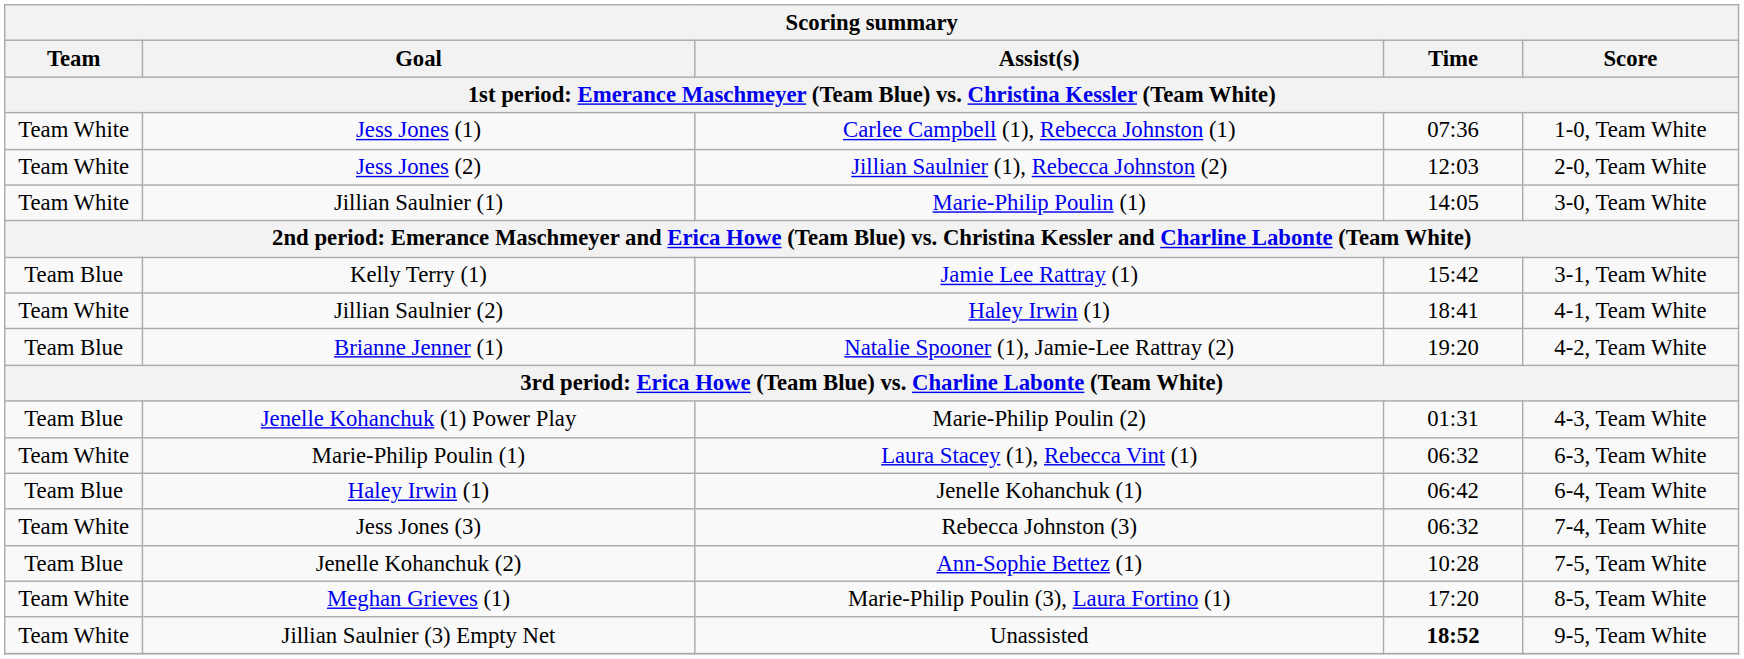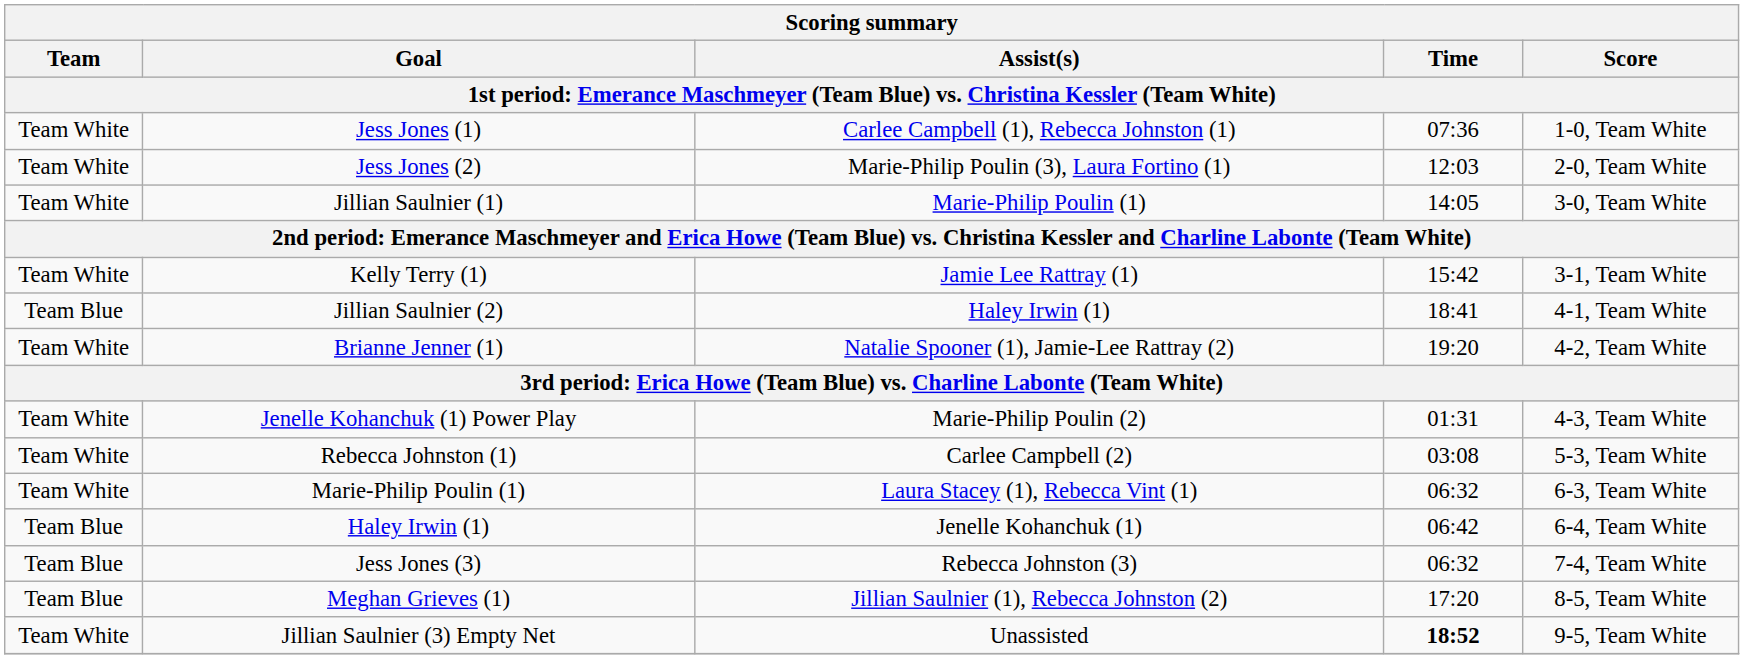 <table class="wikitable">
 <tr>
 <th colspan=5>Scoring summary</th>
 </tr>
 <tr>
 <th style="width:7%;">Team</th>
 <th style="width:28%;">Goal</th>
 <th style="width:35%;">Assist(s)</th>
 <th style="width:7%;">Time</th>
 <th style="width:11%;">Score</th>
 </tr>
 <tr>
 <th colspan=5>1st period: <a href='#'>Emerance Maschmeyer</a> (Team Blue) vs. <a href='#'>Christina Kessler</a> (Team White)</th>
 </tr>
 <tr>
 <td align=center>Team White</td>
 <td align=center><a href='#'>Jess Jones</a> (1)</td>
 <td align=center><a href='#'>Carlee Campbell</a> (1), <a href='#'>Rebecca Johnston</a> (1)</td>
 <td align=center>07:36</td>
 <td align=center>1-0, Team White</td>
 </tr>
 <tr>
 <td align=center>Team White</td>
 <td align=center><a href='#'>Jess Jones</a> (2)</td>
-<td align=center><a href='#'>Jillian Saulnier</a> (1), <a href='#'>Rebecca Johnston</a> (2)</td>
+<td align=center>Marie-Philip Poulin (3), <a href='#'>Laura Fortino</a> (1)</td>
 <td align=center>12:03</td>
 <td align=center>2-0, Team White</td>
 </tr>
 <tr>
 <td align=center>Team White</td>
 <td align=center>Jillian Saulnier (1)</td>
 <td align=center><a href='#'>Marie-Philip Poulin</a> (1)</td>
 <td align=center>14:05</td>
 <td align=center>3-0, Team White</td>
 </tr>
 <tr>
 <th colspan=5>2nd period: Emerance Maschmeyer and <a href='#'>Erica Howe</a> (Team Blue) vs. Christina Kessler and <a href='#'>Charline Labonte</a> (Team White)</th>
 </tr>
 <tr>
-<td align=center>Team Blue</td>
+<td align=center>Team White</td>
 <td align=center>Kelly Terry (1)</td>
 <td align=center><a href='#'>Jamie Lee Rattray</a> (1)</td>
 <td align=center>15:42</td>
 <td align=center>3-1, Team White</td>
 </tr>
 <tr>
-<td align=center>Team White</td>
+<td align=center>Team Blue</td>
 <td align=center>Jillian Saulnier (2)</td>
 <td align=center><a href='#'>Haley Irwin</a> (1)</td>
 <td align=center>18:41</td>
 <td align=center>4-1, Team White</td>
 </tr>
 <tr>
-<td align=center>Team Blue</td>
+<td align=center>Team White</td>
 <td align=center><a href='#'>Brianne Jenner</a> (1)</td>
 <td align=center><a href='#'>Natalie Spooner</a> (1), Jamie-Lee Rattray (2)</td>
 <td align=center>19:20</td>
 <td align=center>4-2, Team White</td>
 </tr>
 <tr>
 <th colspan=5>3rd period: <a href='#'>Erica Howe</a> (Team Blue) vs. <a href='#'>Charline Labonte</a> (Team White)</th>
 </tr>
 <tr>
-<td align=center>Team Blue</td>
+<td align=center>Team White</td>
 <td align=center><a href='#'>Jenelle Kohanchuk</a> (1) Power Play</td>
 <td align=center>Marie-Philip Poulin (2)</td>
 <td align=center>01:31</td>
 <td align=center>4-3, Team White</td>
+</tr>
+<tr>
+<td align=center>Team White</td>
+<td align=center>Rebecca Johnston (1)</td>
+<td align=center>Carlee Campbell (2)</td>
+<td align=center>03:08</td>
+<td align=center>5-3, Team White</td>
 </tr>
 <tr>
 <td align=center>Team White</td>
 <td align=center>Marie-Philip Poulin (1)</td>
 <td align=center><a href='#'>Laura Stacey</a> (1), <a href='#'>Rebecca Vint</a> (1)</td>
 <td align=center>06:32</td>
 <td align=center>6-3, Team White</td>
 </tr>
 <tr>
 <td align=center>Team Blue</td>
 <td align=center><a href='#'>Haley Irwin</a> (1)</td>
 <td align=center>Jenelle Kohanchuk (1)</td>
 <td align=center>06:42</td>
 <td align=center>6-4, Team White</td>
 </tr>
 <tr>
-<td align=center>Team White</td>
+<td align=center>Team Blue</td>
 <td align=center>Jess Jones (3)</td>
 <td align=center>Rebecca Johnston (3)</td>
 <td align=center>06:32</td>
 <td align=center>7-4, Team White</td>
 </tr>
 <tr>
 <td align=center>Team Blue</td>
-<td align=center>Jenelle Kohanchuk (2)</td>
-<td align=center><a href='#'>Ann-Sophie Bettez</a> (1)</td>
-<td align=center>10:28</td>
-<td align=center>7-5, Team White</td>
-</tr>
-<tr>
-<td align=center>Team White</td>
 <td align=center><a href='#'>Meghan Grieves</a> (1)</td>
-<td align=center>Marie-Philip Poulin (3), <a href='#'>Laura Fortino</a> (1)</td>
+<td align=center><a href='#'>Jillian Saulnier</a> (1), <a href='#'>Rebecca Johnston</a> (2)</td>
 <td align=center>17:20</td>
 <td align=center>8-5, Team White</td>
 </tr>
 <tr>
 <td align=center>Team White</td>
 <td align=center>Jillian Saulnier (3) Empty Net</td>
 <td align=center>Unassisted</td>
 <td align=center><strong>18:52</strong></td>
 <td align=center>9-5, Team White</td>
 </tr>
 <tr>
 </tr>
 </table>
